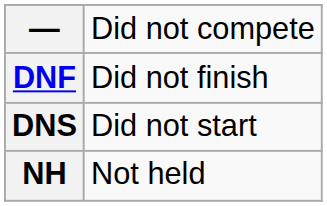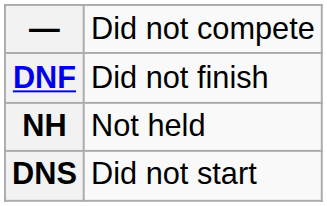 <table class="wikitable">
 <tr>
 <th scope="row">—</th>
 <td>Did not compete</td>
 </tr>
 <tr>
 <th scope="row"><a href='#'>DNF</a></th>
 <td>Did not finish</td>
 </tr>
 <tr>
+<th scope="row">NH</th>
+<td>Not held</td>
+</tr>
+<tr>
 <th scope="row">DNS</th>
 <td>Did not start</td>
 </tr>
-<tr>
-<th scope="row">NH</th>
-<td>Not held</td>
-</tr>
 </table>
